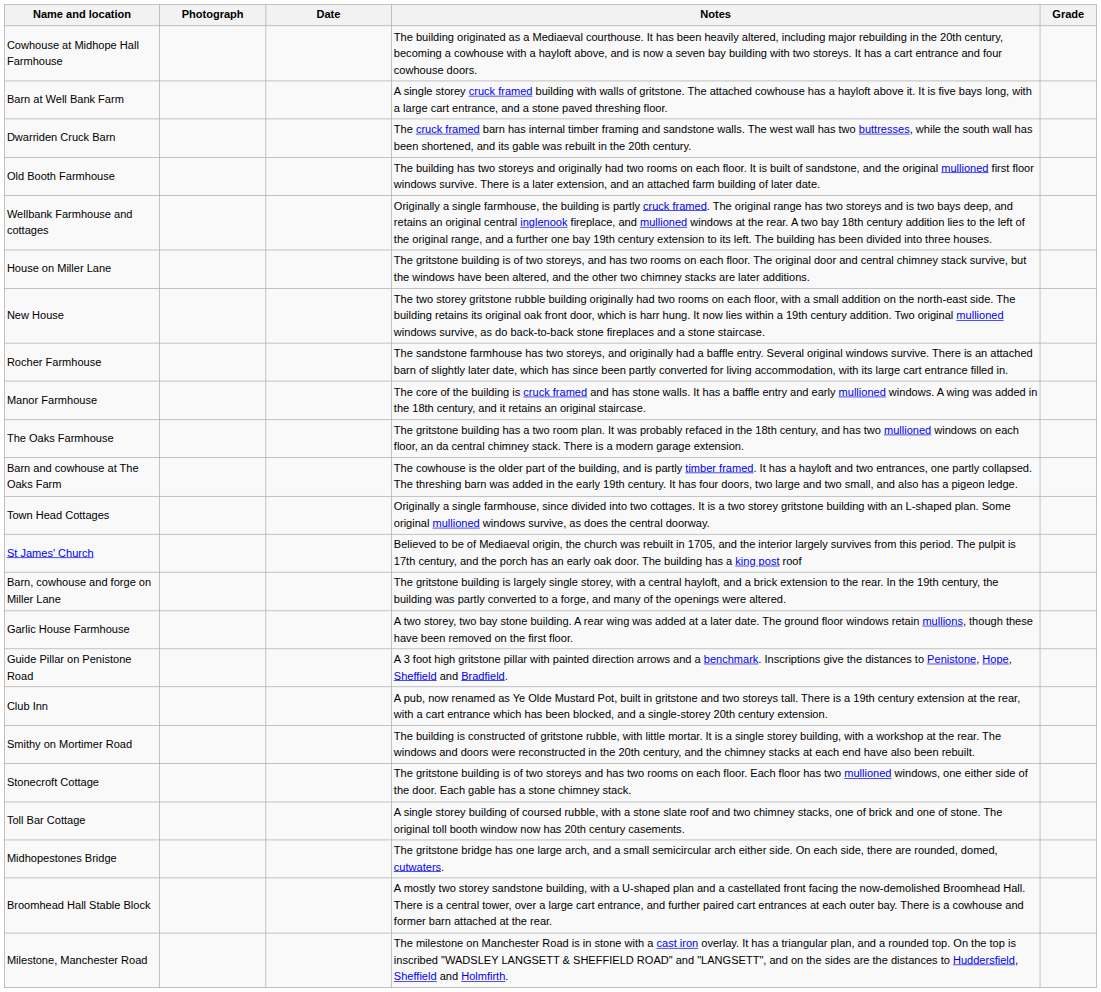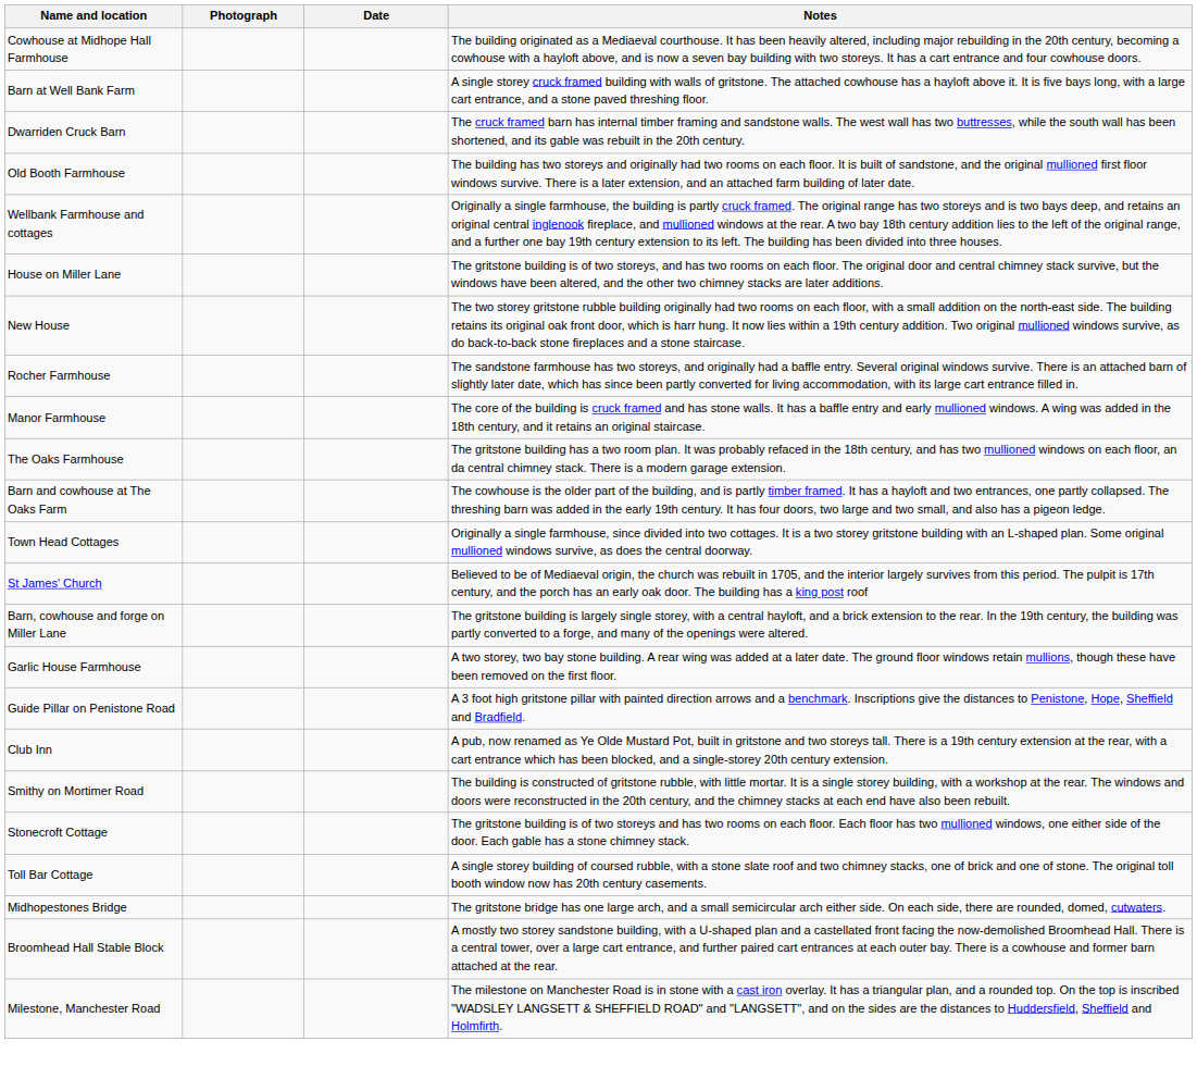 <table class="wikitable sortable plainrowheaders" style="width:100%; border:0; text-align:left; line-height:150%;">
 <tr>
 <th scope="col"  style="width:150px">Name and location</th>
 <th scope="col"  style="width:100px" class="unsortable">Photograph</th>
 <th scope="col"  style="width:120px">Date</th>
 <th scope="col"  style="width:650px" class="unsortable">Notes</th>
-<th scope="col"  style="width:50px">Grade</th>
 </tr>
 <tr>
 <td>Cowhouse at Midhope Hall Farmhouse<br><small></small></td>
 <td></td>
 <td align="center"></td>
 <td>The building originated as a Mediaeval courthouse.  It has been heavily altered, including major rebuilding in the 20th century, becoming a cowhouse with a hayloft above, and is now a seven bay building with two storeys.  It has a cart entrance and four cowhouse doors.</td>
-<td align="center" ></td>
 </tr>
 <tr>
 <td>Barn at Well Bank Farm<br><small></small></td>
 <td></td>
 <td align="center"></td>
 <td>A single storey <a href='#'>cruck framed</a> building with walls of gritstone.  The attached cowhouse has a hayloft above it.  It is five bays long, with a large cart entrance, and a stone paved threshing floor.</td>
-<td align="center" ></td>
 </tr>
 <tr>
 <td>Dwarriden Cruck Barn<br><small></small></td>
 <td></td>
 <td align="center"></td>
 <td>The <a href='#'>cruck framed</a> barn has internal timber framing and sandstone walls.  The west wall has two <a href='#'>buttresses</a>, while the south wall has been shortened, and its gable was rebuilt in the 20th century.</td>
-<td align="center" ></td>
 </tr>
 <tr>
 <td>Old Booth Farmhouse<br><small></small></td>
 <td></td>
 <td align="center"></td>
 <td>The building has two storeys and originally had two rooms on each floor.  It is built of sandstone, and the original <a href='#'>mullioned</a> first floor windows survive.  There is a later extension, and an attached farm building of later date.</td>
-<td align="center" ></td>
 </tr>
 <tr>
 <td>Wellbank Farmhouse and cottages<br><small></small></td>
 <td></td>
 <td align="center"></td>
 <td>Originally a single farmhouse, the building is partly <a href='#'>cruck framed</a>.  The original range has two storeys and is two bays deep, and retains an original central <a href='#'>inglenook</a> fireplace, and <a href='#'>mullioned</a> windows at the rear.  A two bay 18th century addition lies to the left of the original range, and a further one bay 19th century extension to its left.  The building has been divided into three houses.</td>
-<td align="center" ></td>
 </tr>
 <tr>
 <td>House on Miller Lane<br><small></small></td>
 <td></td>
 <td align="center"></td>
 <td>The gritstone building is of two storeys, and has two rooms on each floor.  The original door and central chimney stack survive, but the windows have been altered, and the other two chimney stacks are later additions.</td>
-<td align="center" ></td>
 </tr>
 <tr>
 <td>New House<br><small></small></td>
 <td></td>
 <td align="center"></td>
 <td>The two storey gritstone rubble building originally had two rooms on each floor, with a small addition on the north-east side.  The building retains its original oak front door, which is harr hung.  It now lies within a 19th century addition.  Two original <a href='#'>mullioned</a> windows survive, as do back-to-back stone fireplaces and a stone staircase.</td>
-<td align="center" ></td>
 </tr>
 <tr>
 <td>Rocher Farmhouse<br><small></small></td>
 <td></td>
 <td align="center"></td>
 <td>The sandstone farmhouse has two storeys, and originally had a baffle entry.  Several original windows survive.  There is an attached barn of slightly later date, which has since been partly converted for living accommodation, with its large cart entrance filled in.</td>
-<td align="center" ></td>
 </tr>
 <tr>
 <td>Manor Farmhouse<br><small></small></td>
 <td></td>
 <td align="center"></td>
 <td>The core of the building is <a href='#'>cruck framed</a> and has stone walls.  It has a baffle entry and early <a href='#'>mullioned</a> windows.  A wing was added in the 18th century, and it retains an original staircase.</td>
-<td align="center" ></td>
 </tr>
 <tr>
 <td>The Oaks Farmhouse<br><small></small></td>
 <td></td>
 <td align="center"></td>
 <td>The gritstone building has a two room plan.  It was probably refaced in the 18th century, and has two <a href='#'>mullioned</a> windows on each floor, an da central chimney stack.  There is a modern garage extension.</td>
-<td align="center" ></td>
 </tr>
 <tr>
 <td>Barn and cowhouse at The Oaks Farm<br><small></small></td>
 <td></td>
 <td align="center"></td>
 <td>The cowhouse is the older part of the building, and is partly <a href='#'>timber framed</a>.  It has a hayloft and two entrances, one partly collapsed.  The threshing barn was added in the early 19th century.  It has four doors, two large and two small, and also has a pigeon ledge.</td>
-<td align="center" ></td>
 </tr>
 <tr>
 <td>Town Head Cottages<br><small></small></td>
 <td></td>
 <td align="center"></td>
 <td>Originally a single farmhouse, since divided into two cottages.  It is a two storey gritstone building with an L-shaped plan.  Some original <a href='#'>mullioned</a> windows survive, as does the central doorway.</td>
-<td align="center" ></td>
 </tr>
 <tr>
 <td><a href='#'>St James' Church</a><br><small></small></td>
 <td></td>
 <td align="center"></td>
 <td>Believed to be of Mediaeval origin, the church was rebuilt in 1705, and the interior largely survives from this period.  The pulpit is 17th century, and the porch has an early oak door.  The building has a <a href='#'>king post</a> roof</td>
-<td align="center" ></td>
 </tr>
 <tr>
 <td>Barn, cowhouse and forge on Miller Lane<br><small></small></td>
 <td></td>
 <td align="center"></td>
 <td>The gritstone building is largely single storey, with a central hayloft, and a brick extension to the rear.  In the 19th century, the building was partly converted to a forge, and many of the openings were altered.</td>
-<td align="center" ></td>
 </tr>
 <tr>
 <td>Garlic House Farmhouse<br><small></small></td>
 <td></td>
 <td align="center"></td>
 <td>A two storey, two bay stone building.  A rear wing was added at a later date.  The ground floor windows retain <a href='#'>mullions</a>, though these have been removed on the first floor.</td>
-<td align="center" ></td>
 </tr>
 <tr>
 <td>Guide Pillar on Penistone Road<br><small></small></td>
 <td></td>
 <td align="center"></td>
 <td>A 3 foot high gritstone pillar with painted direction arrows and a <a href='#'>benchmark</a>.  Inscriptions give the distances to <a href='#'>Penistone</a>, <a href='#'>Hope</a>, <a href='#'>Sheffield</a> and <a href='#'>Bradfield</a>.</td>
-<td align="center" ></td>
 </tr>
 <tr>
 <td>Club Inn<br><small></small></td>
 <td></td>
 <td align="center"></td>
 <td>A pub, now renamed as Ye Olde Mustard Pot, built in gritstone and two storeys tall.  There is a 19th century extension at the rear, with a cart entrance which has been blocked, and a single-storey 20th century extension.</td>
-<td align="center" ></td>
 </tr>
 <tr>
 <td>Smithy on Mortimer Road<br><small></small></td>
 <td></td>
 <td align="center"></td>
 <td>The building is constructed of gritstone rubble, with little mortar.  It is a single storey building, with a workshop at the rear.  The windows and doors were reconstructed in the 20th century, and the chimney stacks at each end have also been rebuilt.</td>
-<td align="center" ></td>
 </tr>
 <tr>
 <td>Stonecroft Cottage<br><small></small></td>
 <td></td>
 <td align="center"></td>
 <td>The gritstone building is of two storeys and has two rooms on each floor.  Each floor has two <a href='#'>mullioned</a> windows, one either side of the door.  Each gable has a stone chimney stack.</td>
-<td align="center" ></td>
 </tr>
 <tr>
 <td>Toll Bar Cottage<br><small></small></td>
 <td></td>
 <td align="center"></td>
 <td>A single storey building of coursed rubble, with a stone slate roof and two chimney stacks, one of brick and one of stone.  The original toll booth window now has 20th century casements.</td>
-<td align="center" ></td>
 </tr>
 <tr>
 <td>Midhopestones Bridge<br><small></small></td>
 <td></td>
 <td align="center"></td>
 <td>The gritstone bridge has one large arch, and a small semicircular arch either side.  On each side, there are rounded, domed, <a href='#'>cutwaters</a>.</td>
-<td align="center" ></td>
 </tr>
 <tr>
 <td>Broomhead Hall Stable Block<br><small></small></td>
 <td></td>
 <td align="center"></td>
 <td>A mostly two storey sandstone building, with a U-shaped plan and a castellated front facing the now-demolished Broomhead Hall.  There is a central tower, over a large cart entrance, and further paired cart entrances at each outer bay.  There is a cowhouse and former barn attached at the rear.</td>
-<td align="center" ></td>
 </tr>
 <tr>
 <td>Milestone, Manchester Road<br><small></small></td>
 <td></td>
 <td align="center"></td>
 <td>The milestone on Manchester Road is in stone with a <a href='#'>cast iron</a> overlay.  It has a triangular plan, and a rounded top.  On the top is inscribed "WADSLEY LANGSETT & SHEFFIELD ROAD" and "LANGSETT", and on the sides are the distances to <a href='#'>Huddersfield</a>, <a href='#'>Sheffield</a> and <a href='#'>Holmfirth</a>.</td>
-<td align="center" ></td>
 </tr>
 </table>
